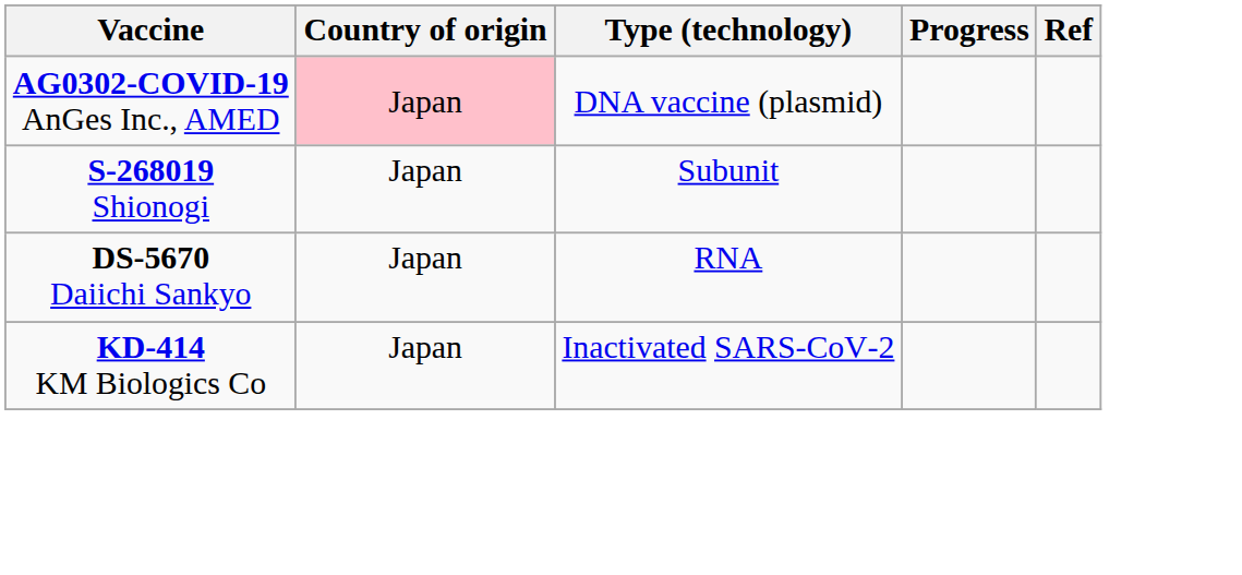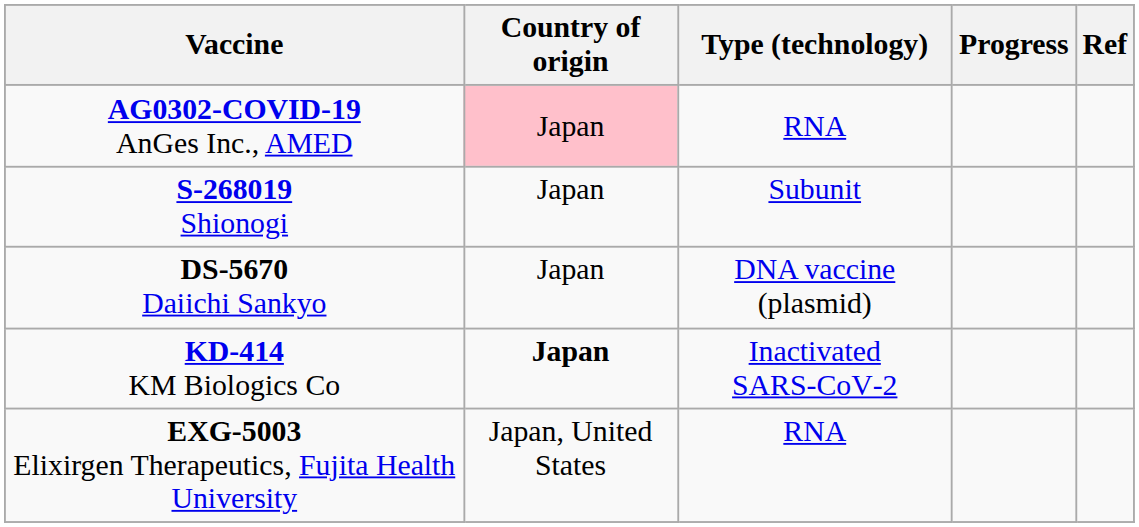 <table class="wikitable" style="text-align:center">
 <tr>
 <th>Vaccine</th>
 <th>Country of origin</th>
 <th>Type (technology)</th>
 <th>Progress</th>
 <th>Ref</th>
 </tr>
 <tr>
 <td><strong><a href='#'>AG0302-COVID‑19</a></strong><wbr><br>AnGes Inc., <a href='#'>AMED</a></td>
 <td style="background: pink;">Japan</td>
-<td><a href='#'>DNA vaccine</a> (plasmid)</td>
+<td><a href='#'>RNA</a></td>
 <td></td>
 <td></td>
 </tr>
 <tr valign="top">
 <td><strong><a href='#'>S-268019</a></strong><br><a href='#'>Shionogi</a></td>
 <td>Japan</td>
 <td><a href='#'>Subunit</a></td>
 <td></td>
 <td></td>
 </tr>
 <tr valign="top">
 <td><strong>DS-5670</strong><br><a href='#'>Daiichi Sankyo</a></td>
 <td>Japan</td>
-<td><a href='#'>RNA</a></td>
+<td><a href='#'>DNA vaccine</a> (plasmid)</td>
 <td></td>
 <td></td>
 </tr>
 <tr valign="top">
 <td><strong><a href='#'>KD-414</a></strong><br>KM Biologics Co</td>
-<td>Japan</td>
+<td><strong>Japan</strong></td>
 <td><a href='#'>Inactivated</a> <a href='#'>SARS‑CoV‑2</a></td>
 <td></td>
 <td></td>
 </tr>
+<tr valign="top">
+<td><strong>EXG-5003</strong><br>Elixirgen Therapeutics, <a href='#'>Fujita Health University</a></td>
+<td>Japan, United States</td>
+<td><a href='#'>RNA</a></td>
+<td></td>
+<td></td>
+</tr>
 </table>
